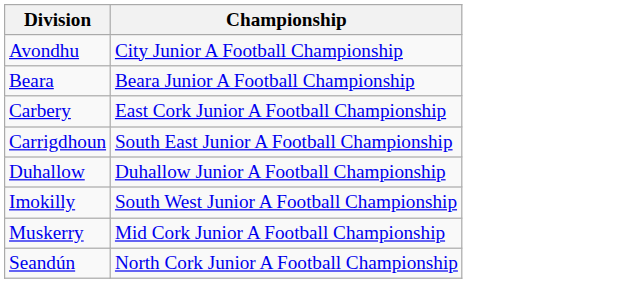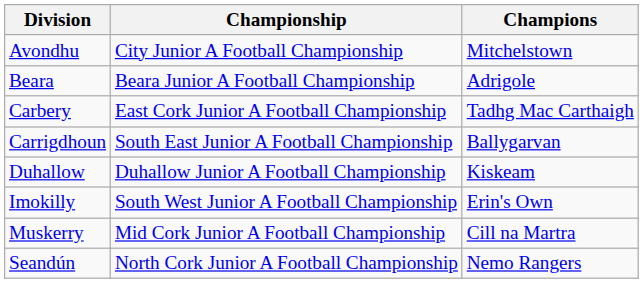 <table class="wikitable">
 <tr>
 <th>Division</th>
 <th>Championship</th>
+<th>Champions</th>
 </tr>
 <tr>
 <td><a href='#'>Avondhu</a></td>
 <td><a href='#'>City Junior A Football Championship</a></td>
+<td><a href='#'>Mitchelstown</a></td>
 </tr>
 <tr>
 <td><a href='#'>Beara</a></td>
 <td><a href='#'>Beara Junior A Football Championship</a></td>
+<td><a href='#'>Adrigole</a></td>
 </tr>
 <tr>
 <td><a href='#'>Carbery</a></td>
 <td><a href='#'>East Cork Junior A Football Championship</a></td>
+<td><a href='#'>Tadhg Mac Carthaigh</a></td>
 </tr>
 <tr>
 <td><a href='#'>Carrigdhoun</a></td>
 <td><a href='#'>South East Junior A Football Championship</a></td>
+<td><a href='#'>Ballygarvan</a></td>
 </tr>
 <tr>
 <td><a href='#'>Duhallow</a></td>
 <td><a href='#'>Duhallow Junior A Football Championship</a></td>
+<td><a href='#'>Kiskeam</a></td>
 </tr>
 <tr>
 <td><a href='#'>Imokilly</a></td>
 <td><a href='#'>South West Junior A Football Championship</a></td>
+<td><a href='#'>Erin's Own</a></td>
 </tr>
 <tr>
 <td><a href='#'>Muskerry</a></td>
 <td><a href='#'>Mid Cork Junior A Football Championship</a></td>
+<td><a href='#'>Cill na Martra</a></td>
 </tr>
 <tr>
 <td><a href='#'>Seandún</a></td>
 <td><a href='#'>North Cork Junior A Football Championship</a></td>
+<td><a href='#'>Nemo Rangers</a></td>
 </tr>
 </table>
